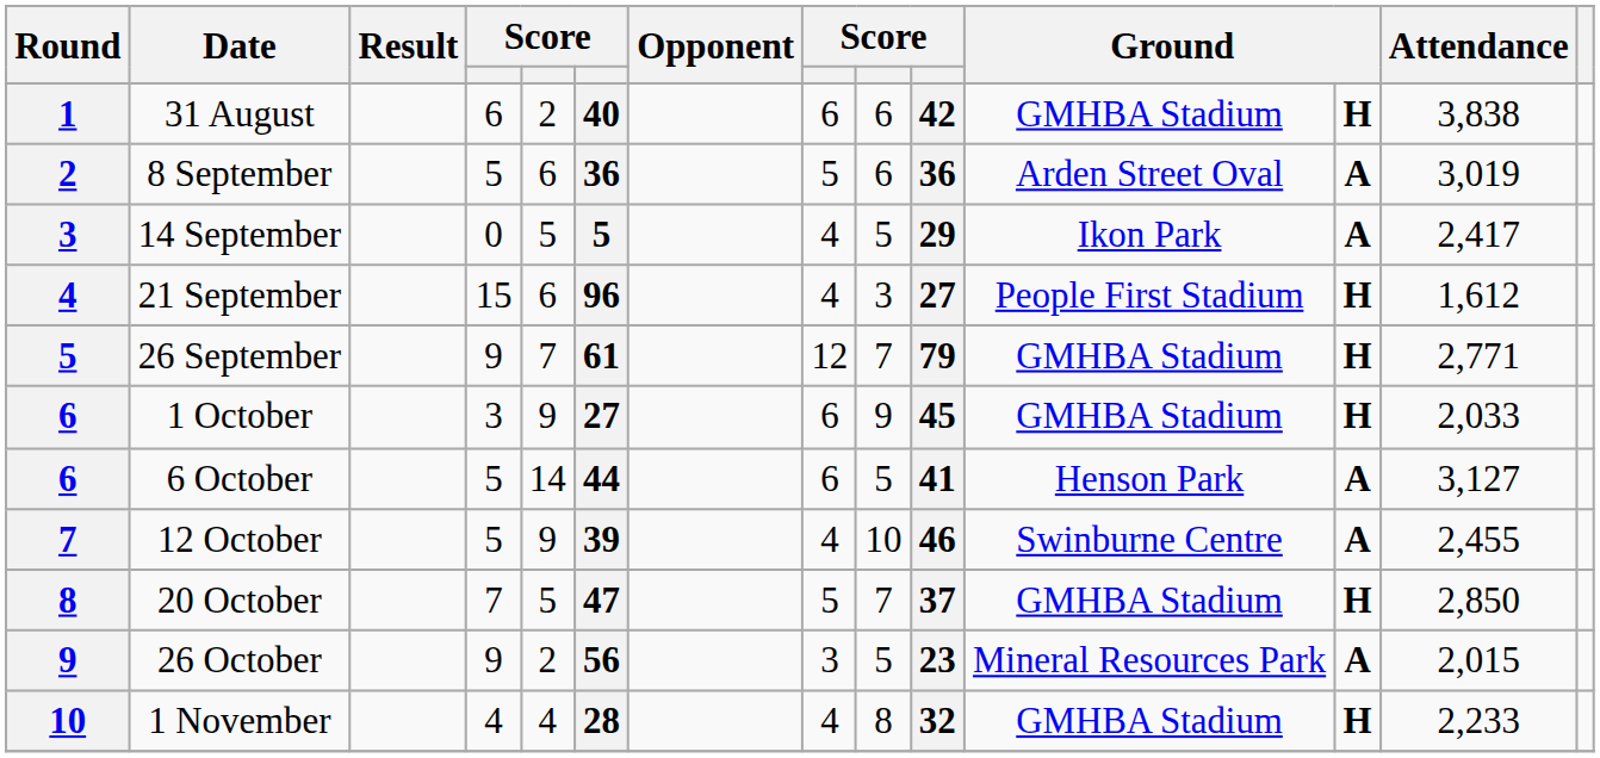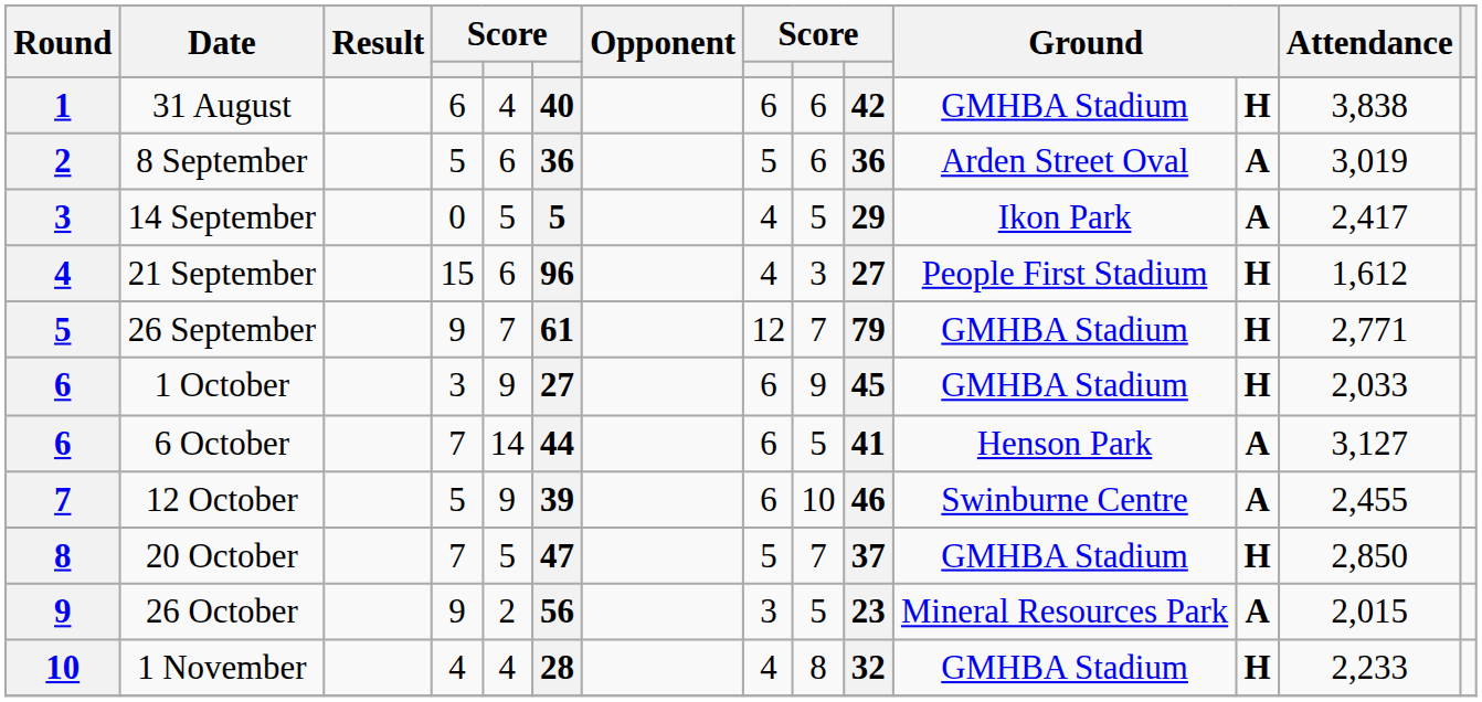 <table class="wikitable plainrowheaders" style="font-size:95%; text-align:center;">
 <tr>
 <th scope="col" rowspan="2">Round</th>
 <th scope="col" rowspan="2">Date</th>
 <th scope="col" rowspan="2">Result</th>
 <th scope="col" colspan="3">Score</th>
 <th scope="col" rowspan="2">Opponent</th>
 <th scope="col" colspan="3">Score</th>
 <th scope="col" rowspan="2" colspan="2">Ground</th>
 <th scope="col" rowspan="2">Attendance</th>
 <th scope="col" rowspan="2"></th>
 </tr>
 <tr>
 <th scope="col"></th>
 <th scope="col"></th>
 <th scope="col"></th>
 <th scope="col"></th>
 <th scope="col"></th>
 <th scope="col"></th>
 </tr>
 <tr>
 <th scope="row" style="text-align:center;"><a href='#'>1</a></th>
 <td>31 August</td>
 <td></td>
 <td>6</td>
-<td>2</td>
+<td>4</td>
 <th>40</th>
 <td></td>
 <td>6</td>
 <td>6</td>
 <th>42</th>
 <td><a href='#'>GMHBA Stadium</a></td>
 <td><strong>H</strong></td>
 <td>3,838</td>
 <td> </td>
 </tr>
 <tr>
 <th scope="row" style="text-align:center;"><a href='#'>2</a></th>
 <td>8 September</td>
 <td></td>
 <td>5</td>
 <td>6</td>
 <th>36</th>
 <td></td>
 <td>5</td>
 <td>6</td>
 <th>36</th>
 <td><a href='#'>Arden Street Oval</a></td>
 <td><strong>A</strong></td>
 <td>3,019</td>
 <td> </td>
 </tr>
 <tr>
 <th scope="row" style="text-align:center;"><a href='#'>3</a></th>
 <td>14 September</td>
 <td></td>
 <td>0</td>
 <td>5</td>
 <th>5</th>
 <td></td>
 <td>4</td>
 <td>5</td>
 <th>29</th>
 <td><a href='#'>Ikon Park</a></td>
 <td><strong>A</strong></td>
 <td>2,417</td>
 <td> </td>
 </tr>
 <tr>
 <th scope="row" style="text-align:center;"><a href='#'>4</a></th>
 <td>21 September</td>
 <td></td>
 <td>15</td>
 <td>6</td>
 <th>96</th>
 <td></td>
 <td>4</td>
 <td>3</td>
 <th>27</th>
 <td><a href='#'>People First Stadium</a></td>
 <td><strong>H</strong></td>
 <td>1,612</td>
 <td> </td>
 </tr>
 <tr>
 <th scope="row" style="text-align:center;"><a href='#'>5</a></th>
 <td>26 September</td>
 <td></td>
 <td>9</td>
 <td>7</td>
 <th>61</th>
 <td></td>
 <td>12</td>
 <td>7</td>
 <th>79</th>
 <td><a href='#'>GMHBA Stadium</a></td>
 <td><strong>H</strong></td>
 <td>2,771</td>
 <td> </td>
 </tr>
 <tr>
 <th scope="row" style="text-align:center;"><a href='#'>6</a></th>
 <td>1 October</td>
 <td></td>
 <td>3</td>
 <td>9</td>
 <th>27</th>
 <td></td>
 <td>6</td>
 <td>9</td>
 <th>45</th>
 <td><a href='#'>GMHBA Stadium</a></td>
 <td><strong>H</strong></td>
 <td>2,033</td>
 <td> </td>
 </tr>
 <tr>
 <th scope="row" style="text-align:center;"><a href='#'>6</a></th>
 <td>6 October</td>
 <td></td>
-<td>5</td>
+<td>7</td>
 <td>14</td>
 <th>44</th>
 <td></td>
 <td>6</td>
 <td>5</td>
 <th>41</th>
 <td><a href='#'>Henson Park</a></td>
 <td><strong>A</strong></td>
 <td>3,127</td>
 <td> </td>
 </tr>
 <tr>
 <th scope="row" style="text-align:center;"><a href='#'>7</a></th>
 <td>12 October</td>
 <td></td>
 <td>5</td>
 <td>9</td>
 <th>39</th>
 <td></td>
-<td>4</td>
+<td>6</td>
 <td>10</td>
 <th>46</th>
 <td><a href='#'>Swinburne Centre</a></td>
 <td><strong>A</strong></td>
 <td>2,455</td>
 <td> </td>
 </tr>
 <tr>
 <th scope="row" style="text-align:center;"><a href='#'>8</a></th>
 <td>20 October</td>
 <td></td>
 <td>7</td>
 <td>5</td>
 <th>47</th>
 <td></td>
 <td>5</td>
 <td>7</td>
 <th>37</th>
 <td><a href='#'>GMHBA Stadium</a></td>
 <td><strong>H</strong></td>
 <td>2,850</td>
 <td> </td>
 </tr>
 <tr>
 <th scope="row" style="text-align:center;"><a href='#'>9</a></th>
 <td>26 October</td>
 <td></td>
 <td>9</td>
 <td>2</td>
 <th>56</th>
 <td></td>
 <td>3</td>
 <td>5</td>
 <th>23</th>
 <td><a href='#'>Mineral Resources Park</a></td>
 <td><strong>A</strong></td>
 <td>2,015</td>
 <td> </td>
 </tr>
 <tr>
 <th scope="row" style="text-align:center;"><a href='#'>10</a></th>
 <td>1 November</td>
 <td></td>
 <td>4</td>
 <td>4</td>
 <th>28</th>
 <td></td>
 <td>4</td>
 <td>8</td>
 <th>32</th>
 <td><a href='#'>GMHBA Stadium</a></td>
 <td><strong>H</strong></td>
 <td>2,233</td>
 <td> </td>
 </tr>
 <tr>
 </tr>
 </table>
